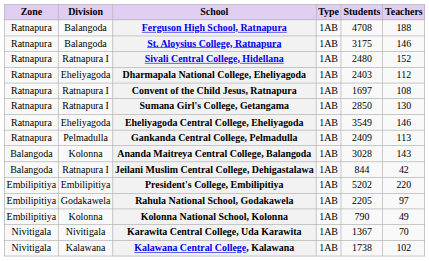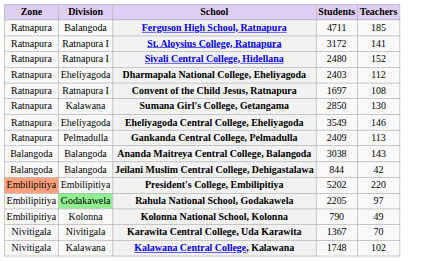 <table class="wikitable sortable" style="text-align:center; font-size:100%">
 <tr valign="bottom">
 <th style="background-color:#E0CEF2;">Zone</th>
 <th style="background-color:#E0CEF2;">Division</th>
 <th style="background-color:#E0CEF2;">School</th>
-<th style="background-color:#E0CEF2;">Type</th>
 <th style="background-color:#E0CEF2;">Students</th>
 <th style="background-color:#E0CEF2;">Teachers</th>
 </tr>
 <tr>
 <td>Ratnapura</td>
 <td>Balangoda</td>
 <th><a href='#'>Ferguson High School, Ratnapura</a></th>
-<td>1AB</td>
-<td>4708</td>
-<td>188</td>
+<td>4711</td>
+<td>185</td>
 </tr>
 <tr>
 <td>Ratnapura</td>
-<td>Balangoda</td>
+<td>Ratnapura I</td>
 <th><a href='#'>St. Aloysius College, Ratnapura</a></th>
-<td>1AB</td>
-<td>3175</td>
-<td>146</td>
+<td>3172</td>
+<td>141</td>
 </tr>
 <tr>
 <td>Ratnapura</td>
 <td>Ratnapura I</td>
 <th><a href='#'>Sivali Central College, Hidellana</a></th>
-<td>1AB</td>
 <td>2480</td>
 <td>152</td>
 </tr>
 <tr>
 <td>Ratnapura</td>
 <td>Eheliyagoda</td>
 <th>Dharmapala National College, Eheliyagoda</th>
-<td>1AB</td>
 <td>2403</td>
 <td>112</td>
 </tr>
 <tr>
 <td>Ratnapura</td>
 <td>Ratnapura I</td>
 <th>Convent of the Child Jesus, Ratnapura</th>
-<td>1AB</td>
 <td>1697</td>
 <td>108</td>
 </tr>
 <tr>
 <td>Ratnapura</td>
-<td>Ratnapura I</td>
+<td>Kalawana</td>
 <th>Sumana Girl's College, Getangama</th>
-<td>1AB</td>
 <td>2850</td>
 <td>130</td>
 </tr>
 <tr>
 <td>Ratnapura</td>
 <td>Eheliyagoda</td>
 <th>Eheliyagoda Central College, Eheliyagoda</th>
-<td>1AB</td>
 <td>3549</td>
 <td>146</td>
 </tr>
 <tr>
 <td>Ratnapura</td>
 <td>Pelmadulla</td>
 <th>Gankanda Central College, Pelmadulla</th>
-<td>1AB</td>
 <td>2409</td>
 <td>113</td>
 </tr>
 <tr>
 <td>Balangoda</td>
-<td>Kolonna</td>
+<td>Balangoda</td>
 <th>Ananda Maitreya Central College, Balangoda</th>
-<td>1AB</td>
-<td>3028</td>
+<td>3038</td>
 <td>143</td>
 </tr>
 <tr>
 <td>Balangoda</td>
-<td>Ratnapura I</td>
+<td>Balangoda</td>
 <th>Jeilani Muslim Central College, Dehigastalawa</th>
-<td>1AB</td>
 <td>844</td>
 <td>42</td>
 </tr>
 <tr>
-<td>Embilipitiya</td>
+<td style="background: lightsalmon;">Embilipitiya</td>
 <td>Embilipitiya</td>
 <th>President's College, Embilipitiya</th>
-<td>1AB</td>
 <td>5202</td>
 <td>220</td>
 </tr>
 <tr>
 <td>Embilipitiya</td>
-<td>Godakawela</td>
+<td style="background: lightgreen;">Godakawela</td>
 <th>Rahula National School, Godakawela</th>
-<td>1AB</td>
 <td>2205</td>
 <td>97</td>
 </tr>
 <tr>
 <td>Embilipitiya</td>
 <td>Kolonna</td>
 <th>Kolonna National School, Kolonna</th>
-<td>1AB</td>
 <td>790</td>
 <td>49</td>
 </tr>
 <tr>
 <td>Nivitigala</td>
 <td>Nivitigala</td>
 <th>Karawita Central College, Uda Karawita</th>
-<td>1AB</td>
 <td>1367</td>
 <td>70</td>
 </tr>
 <tr>
 <td>Nivitigala</td>
 <td>Kalawana</td>
 <th><a href='#'>Kalawana Central College</a>, Kalawana</th>
-<td>1AB</td>
-<td>1738</td>
+<td>1748</td>
 <td>102</td>
 </tr>
 </table>
